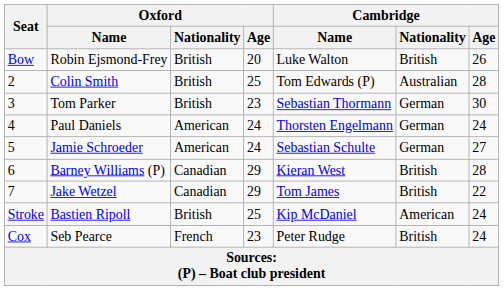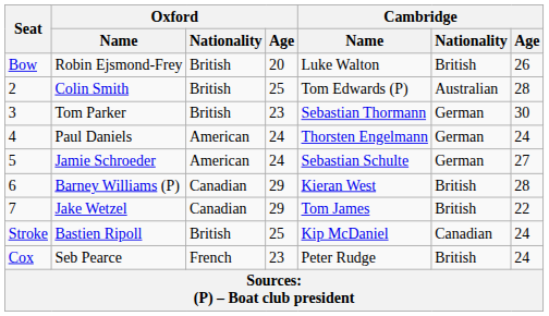 <table class=wikitable>
 <tr>
 <th rowspan="2">Seat</th>
 <th colspan="3">Oxford <br> </th>
 <th colspan="3">Cambridge <br> </th>
 </tr>
 <tr>
 <th>Name</th>
 <th>Nationality</th>
 <th>Age</th>
 <th>Name</th>
 <th>Nationality</th>
 <th>Age</th>
 </tr>
 <tr>
 <td><a href='#'>Bow</a></td>
 <td>Robin Ejsmond-Frey</td>
 <td>British</td>
 <td>20</td>
 <td>Luke Walton</td>
 <td>British</td>
 <td>26</td>
 </tr>
 <tr>
 <td>2</td>
 <td><a href='#'>Colin Smith</a></td>
 <td>British</td>
 <td>25</td>
 <td>Tom Edwards (P)</td>
 <td>Australian</td>
 <td>28</td>
 </tr>
 <tr>
 <td>3</td>
 <td>Tom Parker</td>
 <td>British</td>
 <td>23</td>
 <td><a href='#'>Sebastian Thormann</a></td>
 <td>German</td>
 <td>30</td>
 </tr>
 <tr>
 <td>4</td>
 <td>Paul Daniels</td>
 <td>American</td>
 <td>24</td>
 <td><a href='#'>Thorsten Engelmann</a></td>
 <td>German</td>
 <td>24</td>
 </tr>
 <tr>
 <td>5</td>
 <td><a href='#'>Jamie Schroeder</a></td>
 <td>American</td>
 <td>24</td>
 <td><a href='#'>Sebastian Schulte</a></td>
 <td>German</td>
 <td>27</td>
 </tr>
 <tr>
 <td>6</td>
 <td><a href='#'>Barney Williams</a> (P)</td>
 <td>Canadian</td>
 <td>29</td>
 <td><a href='#'>Kieran West</a></td>
 <td>British</td>
 <td>28</td>
 </tr>
 <tr>
 <td>7</td>
 <td><a href='#'>Jake Wetzel</a></td>
 <td>Canadian</td>
 <td>29</td>
 <td><a href='#'>Tom James</a></td>
 <td>British</td>
 <td>22</td>
 </tr>
 <tr>
 <td><a href='#'>Stroke</a></td>
 <td><a href='#'>Bastien Ripoll</a></td>
 <td>British</td>
 <td>25</td>
 <td><a href='#'>Kip McDaniel</a></td>
-<td>American</td>
+<td>Canadian</td>
 <td>24</td>
 </tr>
 <tr>
 <td><a href='#'>Cox</a></td>
 <td>Seb Pearce</td>
 <td>French</td>
 <td>23</td>
 <td>Peter Rudge</td>
 <td>British</td>
 <td>24</td>
 </tr>
 <tr>
 <th colspan="7">Sources:<br>(P) – Boat club president</th>
 </tr>
 </table>
